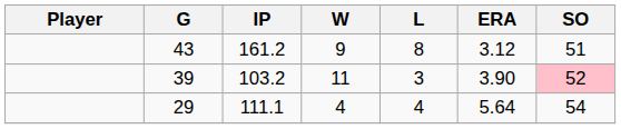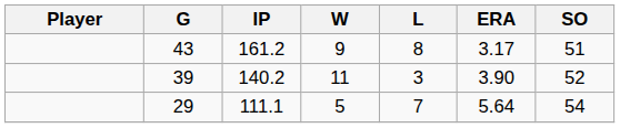 <table class="wikitable sortable">
 <tr>
 <th bgcolor="#DDDDFF" width="16%">Player</th>
 <th bgcolor="#DDDDFF" width="9%">G</th>
 <th bgcolor="#DDDDFF" width="9%">IP</th>
 <th bgcolor="#DDDDFF" width="9%">W</th>
 <th bgcolor="#DDDDFF" width="9%">L</th>
 <th bgcolor="#DDDDFF" width="9%">ERA</th>
 <th bgcolor="#DDDDFF" width="9%">SO</th>
 </tr>
 <tr align="center">
 <td></td>
 <td>43</td>
 <td>161.2</td>
 <td>9</td>
 <td>8</td>
-<td>3.12</td>
+<td>3.17</td>
 <td>51</td>
 </tr>
 <tr align="center">
 <td></td>
 <td>39</td>
-<td>103.2</td>
+<td>140.2</td>
 <td>11</td>
 <td>3</td>
 <td>3.90</td>
-<td style="background: pink;">52</td>
+<td>52</td>
 </tr>
 <tr align="center">
 <td></td>
 <td>29</td>
 <td>111.1</td>
-<td>4</td>
-<td>4</td>
+<td>5</td>
+<td>7</td>
 <td>5.64</td>
 <td>54</td>
 </tr>
 <tr align="center">
 </tr>
 </table>
